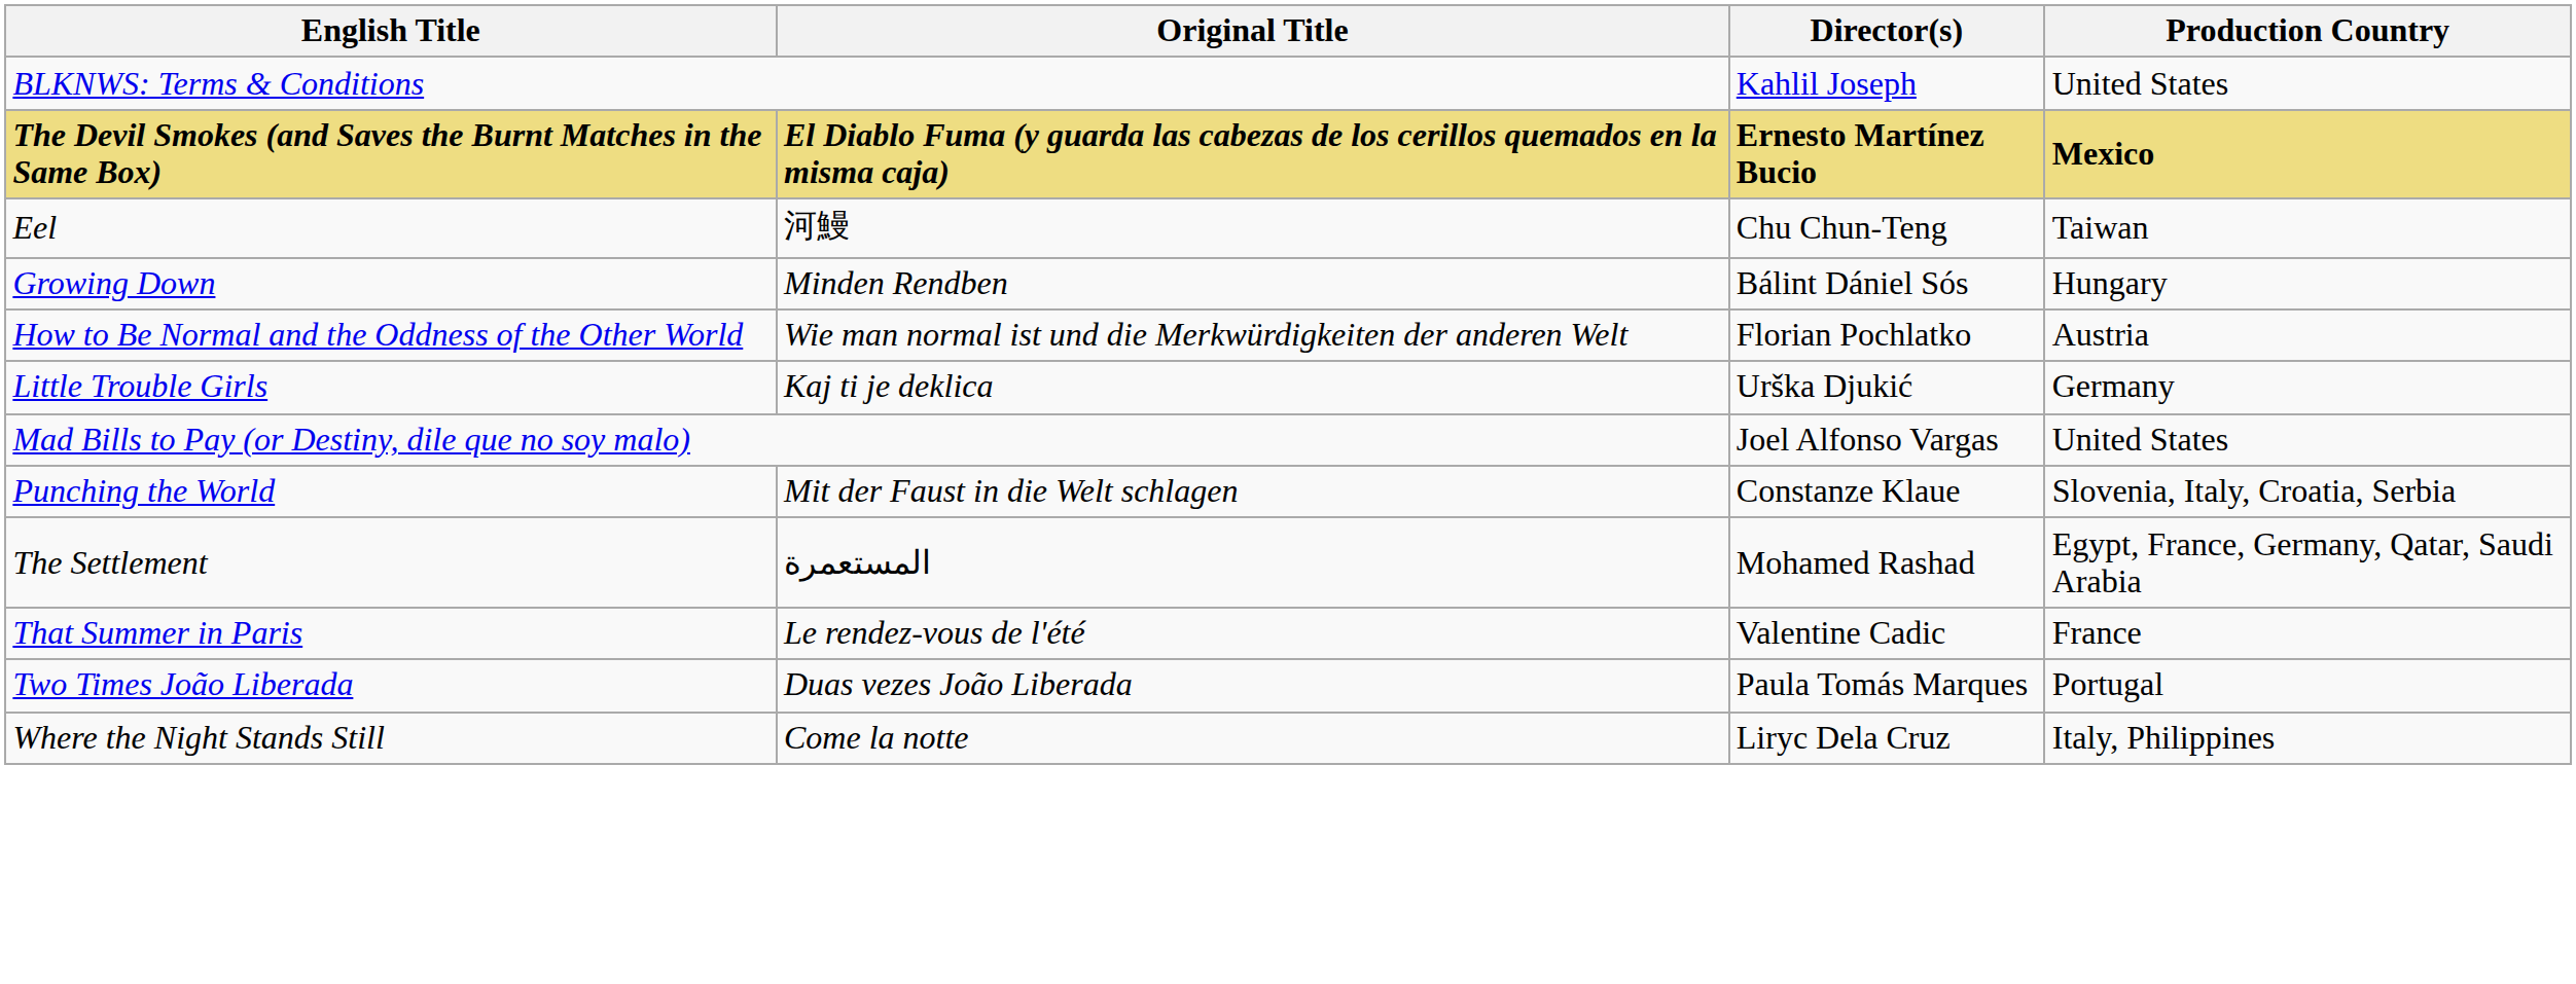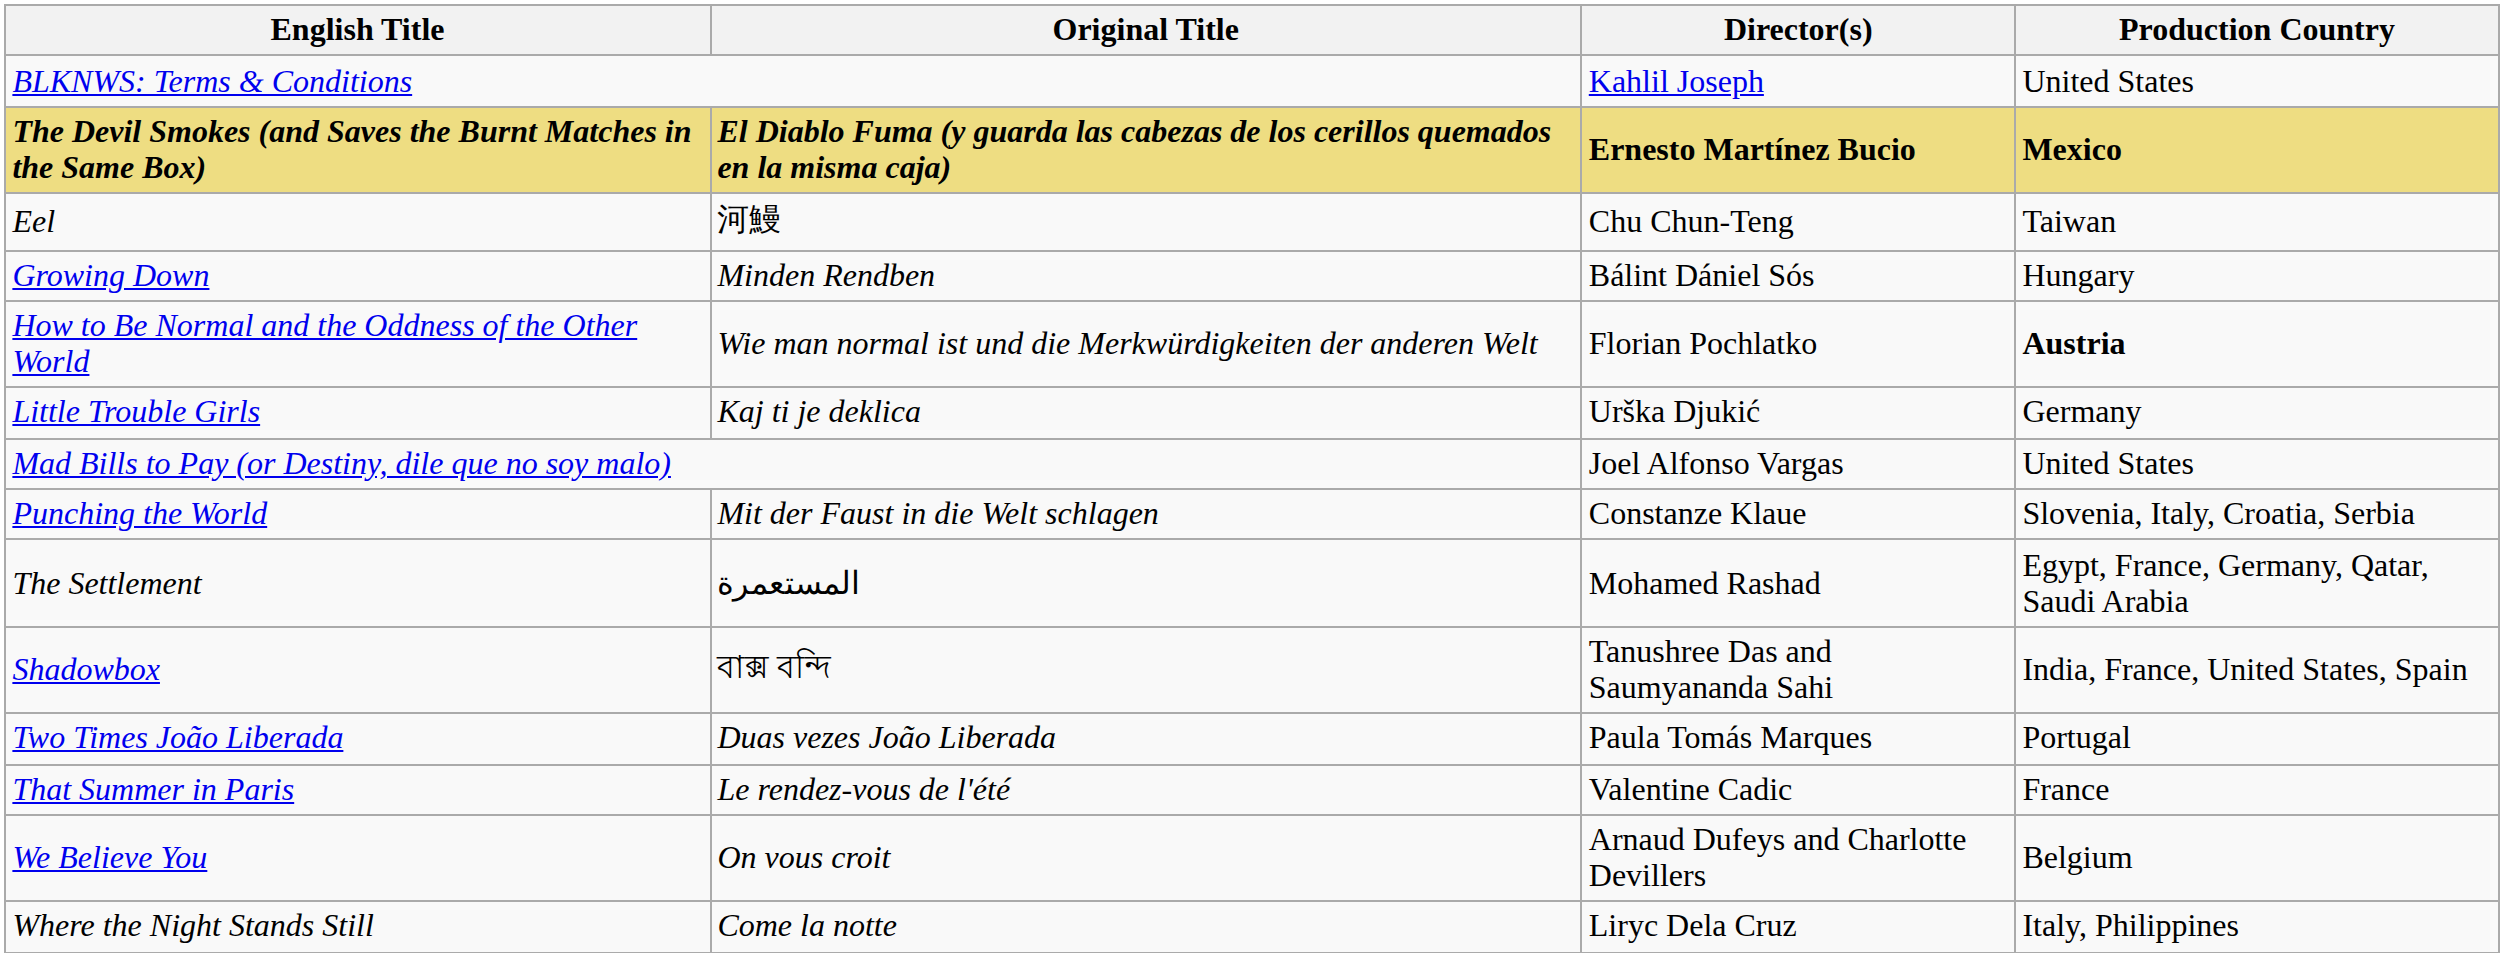 <table class="wikitable">
 <tr>
 <th>English Title</th>
 <th>Original Title</th>
 <th>Director(s)</th>
 <th>Production Country</th>
 </tr>
 <tr>
 <td colspan="2"><em><a href='#'>BLKNWS: Terms & Conditions</a></em></td>
 <td><a href='#'>Kahlil Joseph</a></td>
 <td>United States</td>
 </tr>
 <tr style="background:#EEDD82;">
 <td><strong><em>The Devil Smokes (and Saves the Burnt Matches in the Same Box)</em></strong></td>
 <td><strong><em>El Diablo Fuma (y guarda las cabezas de los cerillos quemados en la misma caja)</em></strong></td>
 <td><strong>Ernesto Martínez Bucio</strong></td>
 <td><strong>Mexico</strong></td>
 </tr>
 <tr>
 <td><em>Eel</em></td>
 <td>河鰻</td>
 <td>Chu Chun-Teng</td>
 <td>Taiwan</td>
 </tr>
 <tr>
 <td><em><a href='#'>Growing Down</a></em></td>
 <td><em>Minden Rendben</em></td>
 <td>Bálint Dániel Sós</td>
 <td>Hungary</td>
 </tr>
 <tr>
 <td><em><a href='#'>How to Be Normal and the Oddness of the Other World</a></em></td>
 <td><em>Wie man normal ist und die Merkwürdigkeiten der anderen Welt</em></td>
 <td>Florian Pochlatko</td>
-<td>Austria</td>
+<td><strong>Austria</strong></td>
 </tr>
 <tr>
 <td><em><a href='#'>Little Trouble Girls</a></em></td>
 <td><em>Kaj ti je deklica</em></td>
 <td>Urška Djukić</td>
 <td>Germany</td>
 </tr>
 <tr>
 <td colspan="2"><em><a href='#'>Mad Bills to Pay (or Destiny, dile que no soy malo)</a></em></td>
 <td>Joel Alfonso Vargas</td>
 <td>United States</td>
 </tr>
 <tr>
 <td><em><a href='#'>Punching the World</a></em></td>
 <td><em>Mit der Faust in die Welt schlagen</em></td>
 <td>Constanze Klaue</td>
 <td>Slovenia, Italy, Croatia, Serbia</td>
 </tr>
 <tr>
 <td><em>The Settlement</em></td>
 <td>المستعمرة</td>
 <td>Mohamed Rashad</td>
 <td>Egypt, France, Germany, Qatar, Saudi Arabia</td>
 </tr>
 <tr>
-<td><em><a href='#'>That Summer in Paris</a></em></td>
-<td><em>Le rendez-vous de l'été</em></td>
-<td>Valentine Cadic</td>
-<td>France</td>
+<td><em><a href='#'>Shadowbox</a></em></td>
+<td>বাক্স বন্দি</td>
+<td>Tanushree Das and Saumyananda Sahi</td>
+<td>India, France, United States, Spain</td>
 </tr>
 <tr>
 <td><em><a href='#'>Two Times João Liberada</a></em></td>
 <td><em>Duas vezes João Liberada</em></td>
 <td>Paula Tomás Marques</td>
 <td>Portugal</td>
 </tr>
 <tr>
+<td><em><a href='#'>That Summer in Paris</a></em></td>
+<td><em>Le rendez-vous de l'été</em></td>
+<td>Valentine Cadic</td>
+<td>France</td>
+</tr>
+<tr>
+<td><em><a href='#'>We Believe You</a></em></td>
+<td><em>On vous croit</em></td>
+<td>Arnaud Dufeys and Charlotte Devillers</td>
+<td>Belgium</td>
+</tr>
+<tr>
 <td><em>Where the Night Stands Still</em></td>
 <td><em>Come la notte</em></td>
 <td>Liryc Dela Cruz</td>
 <td>Italy, Philippines</td>
 </tr>
 </table>
